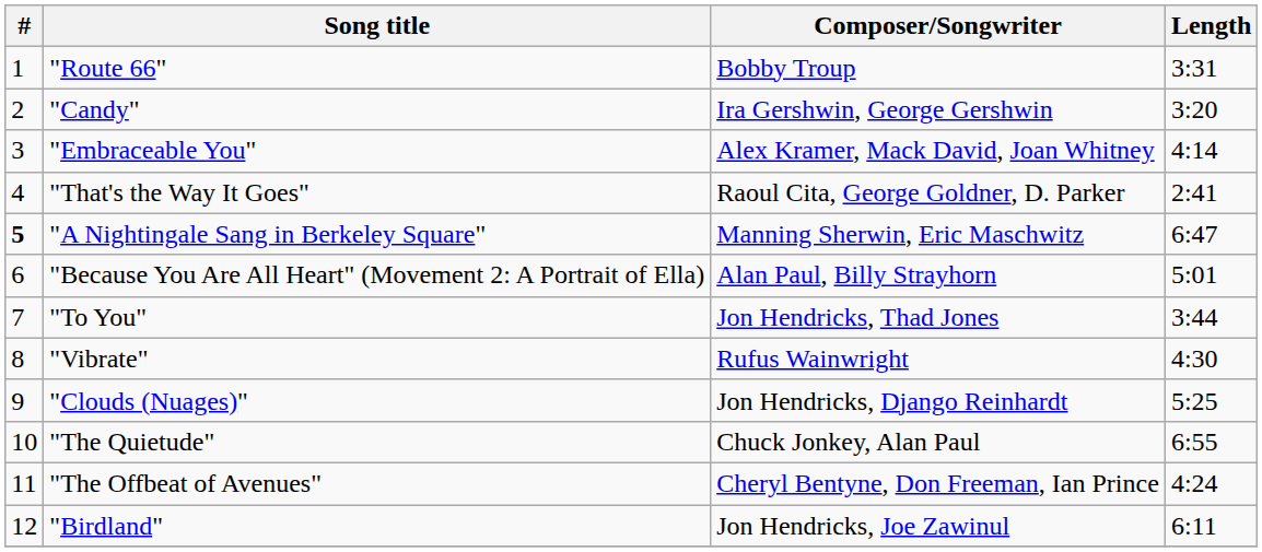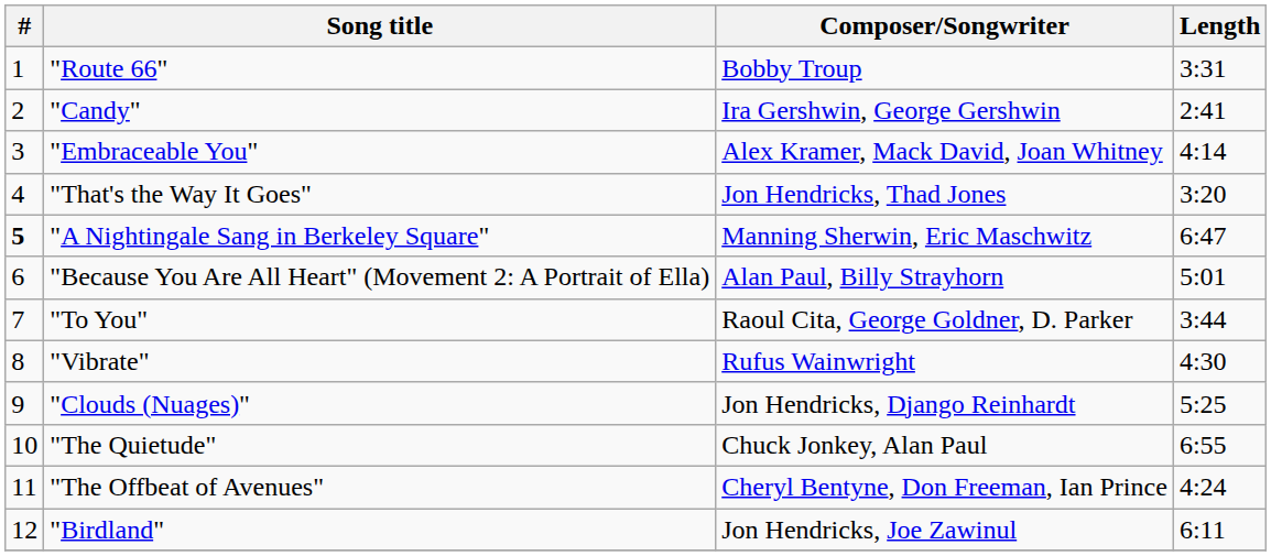 <table class="wikitable">
 <tr>
 <th>#</th>
 <th>Song title</th>
 <th>Composer/Songwriter</th>
 <th>Length</th>
 </tr>
 <tr>
 <td>1</td>
 <td>"<a href='#'>Route 66</a>"</td>
 <td><a href='#'>Bobby Troup</a></td>
 <td>3:31</td>
 </tr>
 <tr>
 <td>2</td>
 <td>"<a href='#'>Candy</a>"</td>
 <td><a href='#'>Ira Gershwin</a>, <a href='#'>George Gershwin</a></td>
-<td>3:20</td>
+<td>2:41</td>
 </tr>
 <tr>
 <td>3</td>
 <td>"<a href='#'>Embraceable You</a>"</td>
 <td><a href='#'>Alex Kramer</a>, <a href='#'>Mack David</a>, <a href='#'>Joan Whitney</a></td>
 <td>4:14</td>
 </tr>
 <tr>
 <td>4</td>
 <td>"That's the Way It Goes"</td>
-<td>Raoul Cita, <a href='#'>George Goldner</a>, D. Parker</td>
-<td>2:41</td>
+<td><a href='#'>Jon Hendricks</a>, <a href='#'>Thad Jones</a></td>
+<td>3:20</td>
 </tr>
 <tr>
 <td><strong>5</strong></td>
 <td>"<a href='#'>A Nightingale Sang in Berkeley Square</a>"</td>
 <td><a href='#'>Manning Sherwin</a>, <a href='#'>Eric Maschwitz</a></td>
 <td>6:47</td>
 </tr>
 <tr>
 <td>6</td>
 <td>"Because You Are All Heart" (Movement 2: A Portrait of Ella)</td>
 <td><a href='#'>Alan Paul</a>, <a href='#'>Billy Strayhorn</a></td>
 <td>5:01</td>
 </tr>
 <tr>
 <td>7</td>
 <td>"To You"</td>
-<td><a href='#'>Jon Hendricks</a>, <a href='#'>Thad Jones</a></td>
+<td>Raoul Cita, <a href='#'>George Goldner</a>, D. Parker</td>
 <td>3:44</td>
 </tr>
 <tr>
 <td>8</td>
 <td>"Vibrate"</td>
 <td><a href='#'>Rufus Wainwright</a></td>
 <td>4:30</td>
 </tr>
 <tr>
 <td>9</td>
 <td>"<a href='#'>Clouds (Nuages)</a>"</td>
 <td>Jon Hendricks, <a href='#'>Django Reinhardt</a></td>
 <td>5:25</td>
 </tr>
 <tr>
 <td>10</td>
 <td>"The Quietude"</td>
 <td>Chuck Jonkey, Alan Paul</td>
 <td>6:55</td>
 </tr>
 <tr>
 <td>11</td>
 <td>"The Offbeat of Avenues"</td>
 <td><a href='#'>Cheryl Bentyne</a>, <a href='#'>Don Freeman</a>, Ian Prince</td>
 <td>4:24</td>
 </tr>
 <tr>
 <td>12</td>
 <td>"<a href='#'>Birdland</a>"</td>
 <td>Jon Hendricks, <a href='#'>Joe Zawinul</a></td>
 <td>6:11</td>
 </tr>
 <tr>
 </tr>
 </table>
